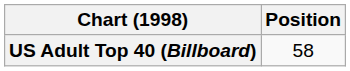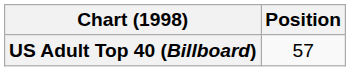 <table class="wikitable plainrowheaders" style="text-align:center">
 <tr>
 <th>Chart (1998)</th>
 <th>Position</th>
 </tr>
 <tr>
 <th scope="row">US Adult Top 40 (<em>Billboard</em>)</th>
-<td>58</td>
+<td>57</td>
 </tr>
 </table>
